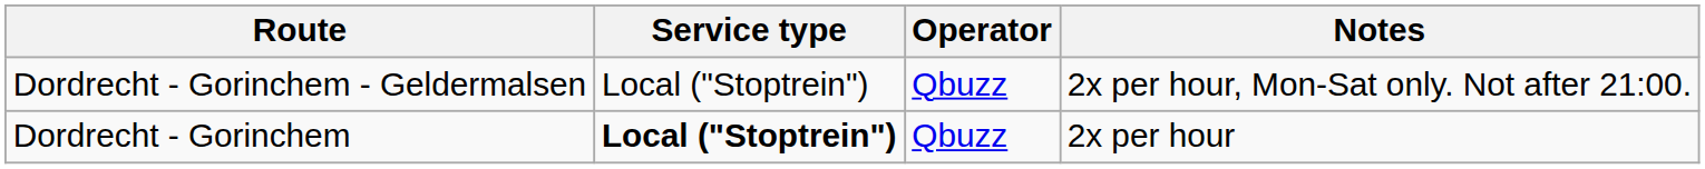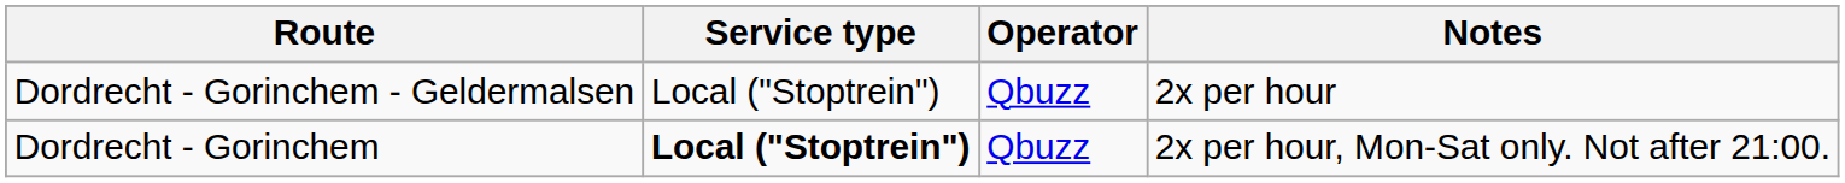 <table class="wikitable">
 <tr>
 <th>Route</th>
 <th>Service type</th>
 <th>Operator</th>
 <th>Notes</th>
 </tr>
 <tr>
 <td>Dordrecht - Gorinchem - Geldermalsen</td>
 <td>Local ("Stoptrein")</td>
 <td><a href='#'>Qbuzz</a></td>
-<td>2x per hour, Mon-Sat only. Not after 21:00.</td>
+<td>2x per hour</td>
 </tr>
 <tr>
 <td>Dordrecht - Gorinchem</td>
 <td><strong>Local ("Stoptrein")</strong></td>
 <td><a href='#'>Qbuzz</a></td>
-<td>2x per hour</td>
+<td>2x per hour, Mon-Sat only. Not after 21:00.</td>
 </tr>
 </table>
